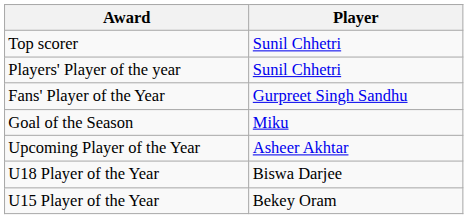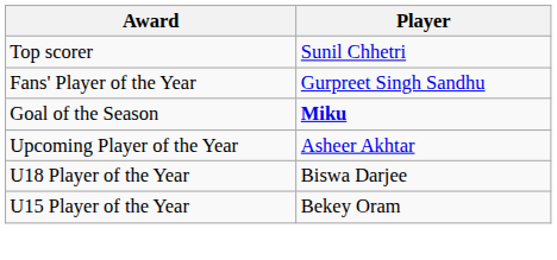 <table class="wikitable" style="text-align:left">
 <tr>
 <th style="width:230px;">Award</th>
 <th style="width:200px;">Player</th>
 </tr>
 <tr>
 <td>Top scorer</td>
 <td> <a href='#'>Sunil Chhetri</a></td>
 </tr>
 <tr>
-<td>Players' Player of the year</td>
-<td> <a href='#'>Sunil Chhetri</a></td>
-</tr>
-<tr>
 <td>Fans' Player of the Year</td>
 <td> <a href='#'>Gurpreet Singh Sandhu</a></td>
 </tr>
 <tr>
 <td>Goal of the Season</td>
-<td> <a href='#'>Miku</a></td>
+<td><strong> <a href='#'>Miku</a></strong></td>
 </tr>
 <tr>
 <td>Upcoming Player of the Year</td>
 <td> <a href='#'>Asheer Akhtar</a></td>
 </tr>
 <tr>
 <td>U18 Player of the Year</td>
 <td> Biswa Darjee</td>
 </tr>
 <tr>
 <td>U15 Player of the Year</td>
 <td> Bekey Oram</td>
 </tr>
 </table>
